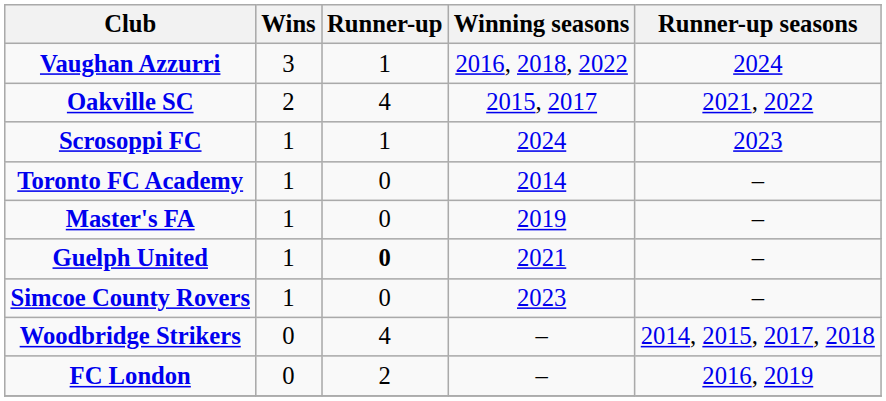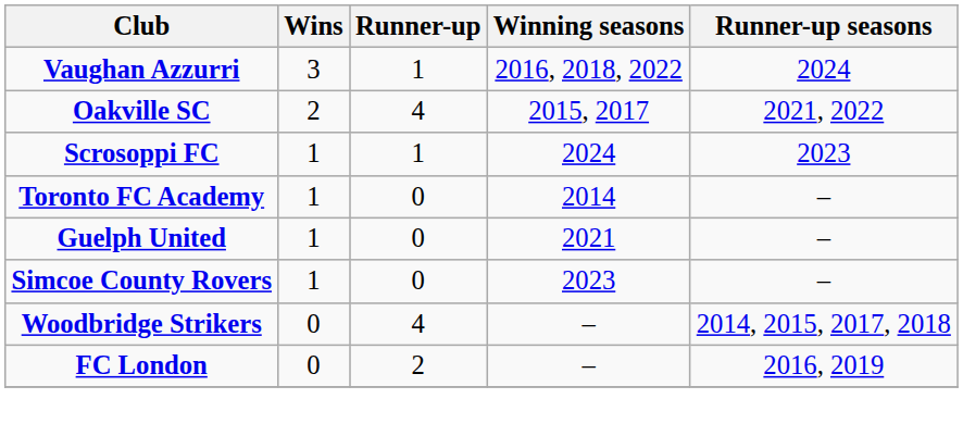 <table class= "wikitable sortable" style="text-align: center;">
 <tr>
 <th>Club</th>
 <th>Wins</th>
 <th>Runner-up</th>
 <th>Winning seasons</th>
 <th>Runner-up seasons</th>
 </tr>
 <tr>
 <td><strong><a href='#'>Vaughan Azzurri</a></strong></td>
 <td style="text-align:center;">3</td>
 <td style="text-align:center;">1</td>
 <td><a href='#'>2016</a>, <a href='#'>2018</a>, <a href='#'>2022</a></td>
 <td><a href='#'>2024</a></td>
 </tr>
 <tr>
 <td><strong><a href='#'>Oakville SC</a></strong></td>
 <td style="text-align:center;">2</td>
 <td style="text-align:center;">4</td>
 <td><a href='#'>2015</a>, <a href='#'>2017</a></td>
 <td><a href='#'>2021</a>, <a href='#'>2022</a></td>
 </tr>
 <tr>
 <td><strong><a href='#'>Scrosoppi FC</a></strong></td>
 <td style="text-align:center;">1</td>
 <td style="text-align:center;">1</td>
 <td><a href='#'>2024</a></td>
 <td><a href='#'>2023</a></td>
 </tr>
 <tr>
 <td><strong><a href='#'>Toronto FC Academy</a></strong></td>
 <td style="text-align:center;">1</td>
 <td style="text-align:center;">0</td>
 <td><a href='#'>2014</a></td>
 <td>–</td>
 </tr>
 <tr>
-<td><strong><a href='#'>Master's FA</a></strong></td>
+<td><strong><a href='#'>Guelph United</a></strong></td>
 <td style="text-align:center;">1</td>
 <td style="text-align:center;">0</td>
-<td><a href='#'>2019</a></td>
-<td>–</td>
-</tr>
-<tr>
-<td><strong><a href='#'>Guelph United</a></strong></td>
-<td style="text-align:center;">1</td>
-<td style="text-align:center;"><strong>0</strong></td>
 <td><a href='#'>2021</a></td>
 <td>–</td>
 </tr>
 <tr>
 <td><strong><a href='#'>Simcoe County Rovers</a></strong></td>
 <td style="text-align:center;">1</td>
 <td style="text-align:center;">0</td>
 <td><a href='#'>2023</a></td>
 <td>–</td>
 </tr>
 <tr>
 <td><strong><a href='#'>Woodbridge Strikers</a></strong></td>
 <td style="text-align:center;">0</td>
 <td style="text-align:center;">4</td>
 <td>–</td>
 <td><a href='#'>2014</a>, <a href='#'>2015</a>, <a href='#'>2017</a>, <a href='#'>2018</a></td>
 </tr>
 <tr>
 <td><strong><a href='#'>FC London</a></strong></td>
 <td style="text-align:center;">0</td>
 <td style="text-align:center;">2</td>
 <td>–</td>
 <td><a href='#'>2016</a>, <a href='#'>2019</a></td>
 </tr>
 <tr>
 </tr>
 </table>
